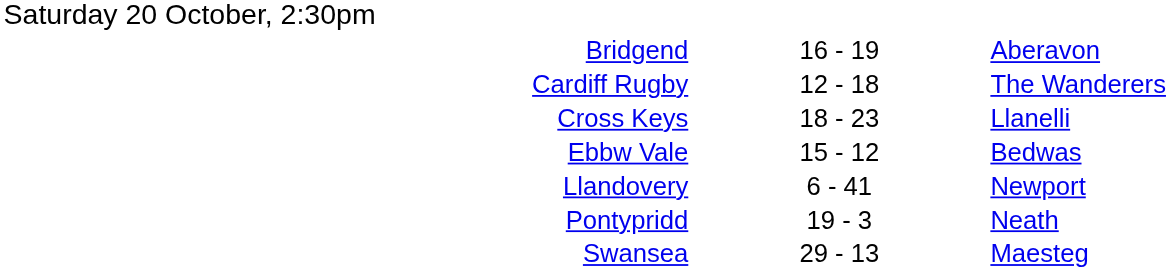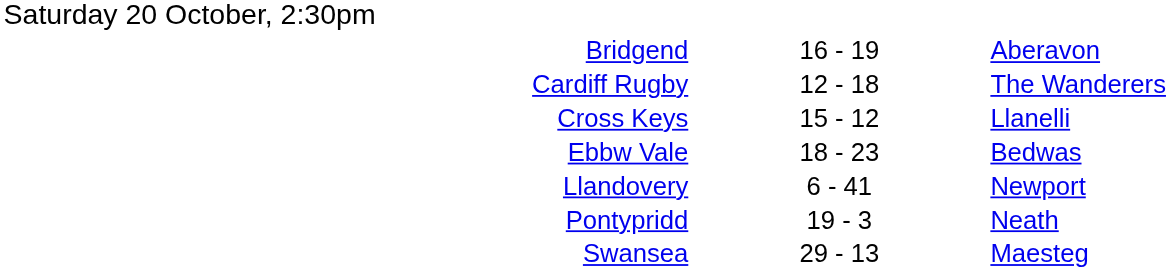 <table style="width:70%;" cellspacing="1">
 <tr>
 <th width=35%></th>
 <th width=15%></th>
 <th></th>
 </tr>
 <tr>
 <td>Saturday 20 October, 2:30pm</td>
 </tr>
 <tr style=font-size:90%>
 <td align=right><a href='#'>Bridgend</a></td>
 <td align=center>16 - 19</td>
 <td><a href='#'>Aberavon</a></td>
 </tr>
 <tr style=font-size:90%>
 <td align=right><a href='#'>Cardiff Rugby</a></td>
 <td align=center>12 - 18</td>
 <td><a href='#'>The Wanderers</a></td>
 </tr>
 <tr style=font-size:90%>
 <td align=right><a href='#'>Cross Keys</a></td>
-<td align=center>18 - 23</td>
+<td align=center>15 - 12</td>
 <td><a href='#'>Llanelli</a></td>
 </tr>
 <tr style=font-size:90%>
 <td align=right><a href='#'>Ebbw Vale</a></td>
-<td align=center>15 - 12</td>
+<td align=center>18 - 23</td>
 <td><a href='#'>Bedwas</a></td>
 </tr>
 <tr style=font-size:90%>
 <td align=right><a href='#'>Llandovery</a></td>
 <td align=center>6 - 41</td>
 <td><a href='#'>Newport</a></td>
 </tr>
 <tr style=font-size:90%>
 <td align=right><a href='#'>Pontypridd</a></td>
 <td align=center>19 - 3</td>
 <td><a href='#'>Neath</a></td>
 </tr>
 <tr style=font-size:90%>
 <td align=right><a href='#'>Swansea</a></td>
 <td align=center>29 - 13</td>
 <td><a href='#'>Maesteg</a></td>
 </tr>
 </table>
